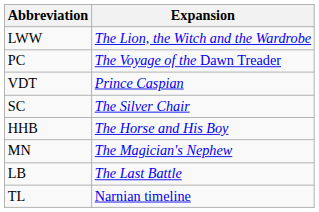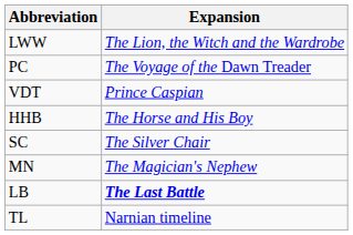 <table class="wikitable floatright" style="max-width: 22em">
 <tr>
 <th>Abbreviation</th>
 <th>Expansion</th>
 </tr>
 <tr>
 <td>LWW</td>
 <td><em><a href='#'>The Lion, the Witch and the Wardrobe</a></em></td>
 </tr>
 <tr>
 <td>PC</td>
 <td><a href='#'><em>The Voyage of the </em>Dawn Treader</a></td>
 </tr>
 <tr>
 <td>VDT</td>
 <td><em><a href='#'>Prince Caspian</a></em></td>
 </tr>
 <tr>
+<td>HHB</td>
+<td><em><a href='#'>The Horse and His Boy</a></em></td>
+</tr>
+<tr>
 <td>SC</td>
 <td><em><a href='#'>The Silver Chair</a></em></td>
-</tr>
-<tr>
-<td>HHB</td>
-<td><em><a href='#'>The Horse and His Boy</a></em></td>
 </tr>
 <tr>
 <td>MN</td>
 <td><em><a href='#'>The Magician's Nephew</a></em></td>
 </tr>
 <tr>
 <td>LB</td>
-<td><em><a href='#'>The Last Battle</a></em></td>
+<td><strong><em><a href='#'>The Last Battle</a></em></strong></td>
 </tr>
 <tr>
 <td>TL</td>
 <td><a href='#'>Narnian timeline</a></td>
 </tr>
 </table>
